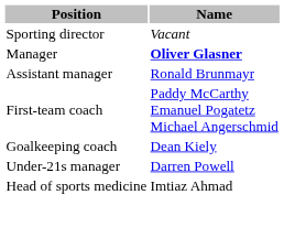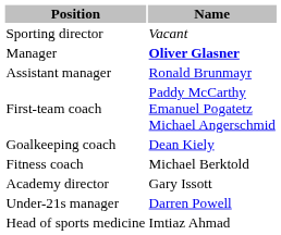 <table class="toccolours">
 <tr>
 <th style="background:silver;">Position</th>
 <th style="background:silver;">Name</th>
 </tr>
 <tr>
 <td>Sporting director</td>
 <td><em>Vacant</em></td>
 </tr>
 <tr>
 <td>Manager</td>
 <td><strong><a href='#'>Oliver Glasner</a></strong></td>
 </tr>
 <tr>
 <td>Assistant manager</td>
 <td><a href='#'>Ronald Brunmayr</a></td>
 </tr>
 <tr>
 <td>First-team coach</td>
 <td><a href='#'>Paddy McCarthy</a> <br> <a href='#'>Emanuel Pogatetz</a> <br> <a href='#'>Michael Angerschmid</a></td>
 </tr>
 <tr>
 <td>Goalkeeping coach</td>
 <td><a href='#'>Dean Kiely</a></td>
 </tr>
 <tr>
+<td>Fitness coach</td>
+<td>Michael Berktold</td>
+</tr>
+<tr>
+<td>Academy director</td>
+<td>Gary Issott</td>
+</tr>
+<tr>
 <td>Under-21s manager</td>
 <td><a href='#'>Darren Powell</a></td>
 </tr>
 <tr>
 <td>Head of sports medicine</td>
 <td>Imtiaz Ahmad</td>
 </tr>
 </table>
